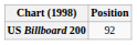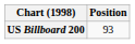 <table class="wikitable plainrowheaders">
 <tr>
 <th>Chart (1998)</th>
 <th>Position</th>
 </tr>
 <tr>
 <th scope="row">US <em>Billboard</em> 200</th>
-<td align="center">92</td>
+<td align="center">93</td>
 </tr>
 </table>
